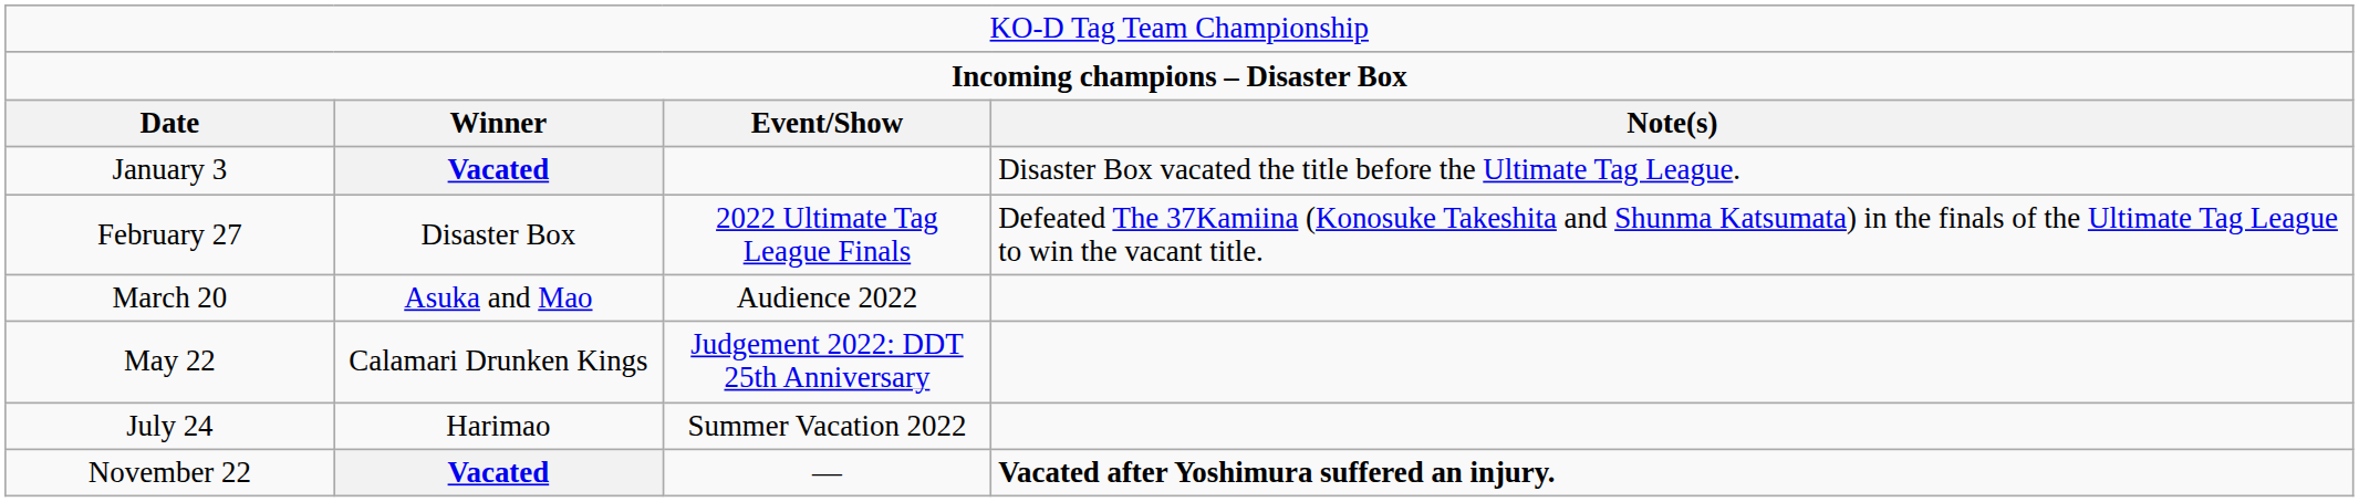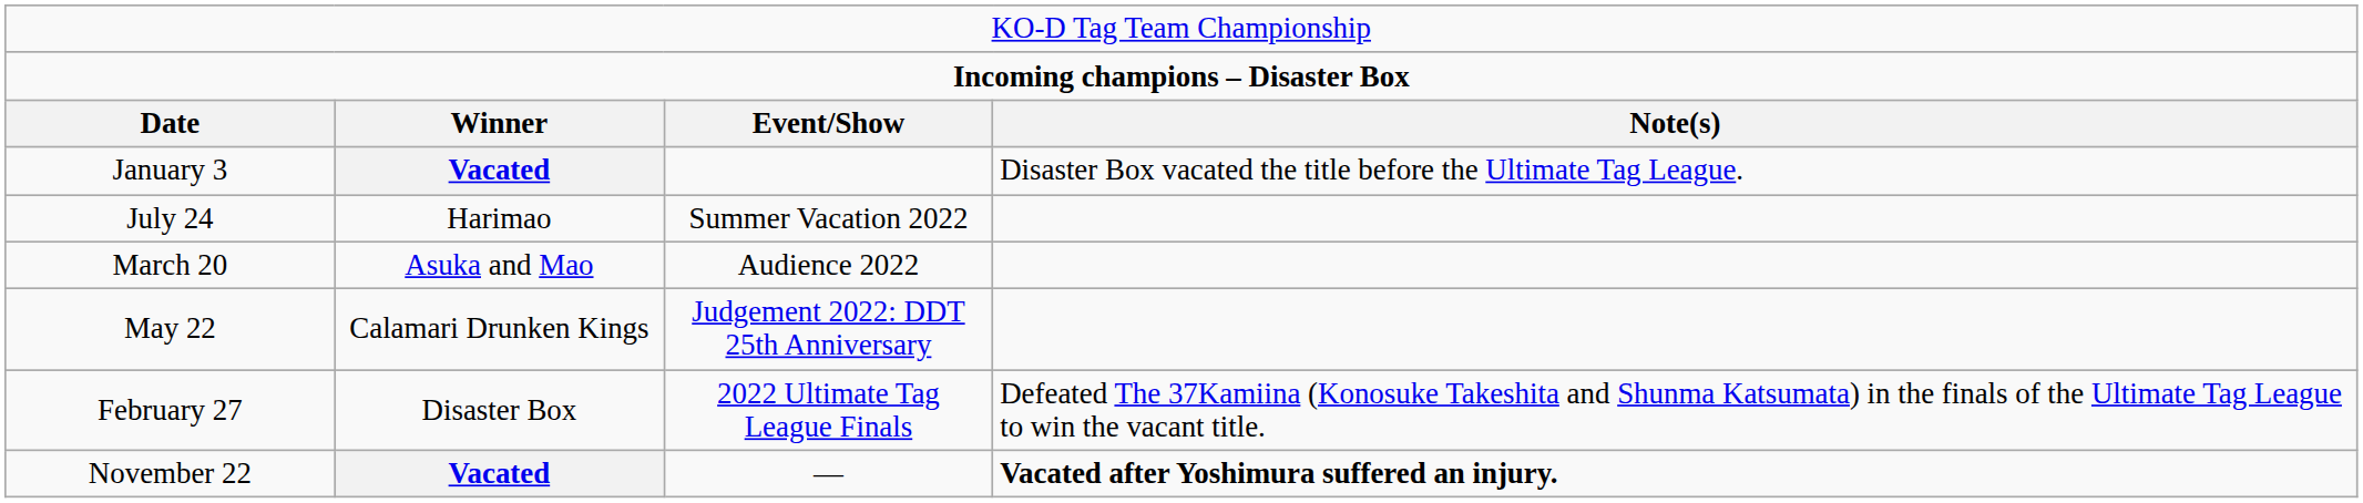 <table class="wikitable" style="text-align:center; width:100%;">
 <tr>
 <td colspan="4" style="text-align: center;"><a href='#'>KO-D Tag Team Championship</a></td>
 </tr>
 <tr>
 <td colspan="4" style="text-align: center;"><strong>Incoming champions – Disaster Box </strong></td>
 </tr>
 <tr>
 <th width=14%>Date</th>
 <th width=14%>Winner</th>
 <th width=14%>Event/Show</th>
 <th width=58%>Note(s)</th>
 </tr>
 <tr>
 <td>January 3</td>
 <th><a href='#'>Vacated</a></th>
 <td></td>
 <td align=left>Disaster Box vacated the title before the <a href='#'>Ultimate Tag League</a>.</td>
 </tr>
 <tr>
-<td>February 27</td>
-<td>Disaster Box<br></td>
-<td><a href='#'>2022 Ultimate Tag League Finals</a></td>
-<td align=left>Defeated <a href='#'>The 37Kamiina</a> (<a href='#'>Konosuke Takeshita</a> and <a href='#'>Shunma Katsumata</a>) in the finals of the <a href='#'>Ultimate Tag League</a> to win the vacant title.</td>
+<td>July 24</td>
+<td>Harimao<br></td>
+<td>Summer Vacation 2022</td>
+<td></td>
 </tr>
 <tr>
 <td>March 20</td>
 <td><a href='#'>Asuka</a> and <a href='#'>Mao</a></td>
 <td>Audience 2022</td>
 <td></td>
 </tr>
 <tr>
 <td>May 22</td>
 <td>Calamari Drunken Kings<br></td>
 <td><a href='#'>Judgement 2022: DDT 25th Anniversary</a></td>
 <td></td>
 </tr>
 <tr>
-<td>July 24</td>
-<td>Harimao<br></td>
-<td>Summer Vacation 2022</td>
-<td></td>
+<td>February 27</td>
+<td>Disaster Box<br></td>
+<td><a href='#'>2022 Ultimate Tag League Finals</a></td>
+<td align=left>Defeated <a href='#'>The 37Kamiina</a> (<a href='#'>Konosuke Takeshita</a> and <a href='#'>Shunma Katsumata</a>) in the finals of the <a href='#'>Ultimate Tag League</a> to win the vacant title.</td>
 </tr>
 <tr>
 <td>November 22</td>
 <th><a href='#'>Vacated</a></th>
 <td>—</td>
 <td align=left><strong>Vacated after Yoshimura suffered an injury.</strong></td>
 </tr>
 </table>
